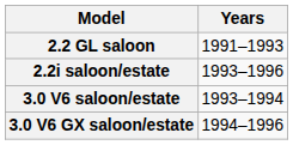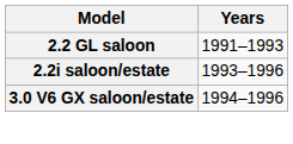 <table class="wikitable" style="text-align:center; font-size:102%;">
 <tr>
 <th>Model</th>
 <th>Years</th>
 </tr>
 <tr>
 <th>2.2 GL saloon</th>
 <td>1991–1993</td>
 </tr>
 <tr>
 <th>2.2i saloon/estate</th>
 <td>1993–1996</td>
 </tr>
 <tr>
-<th>3.0 V6 saloon/estate</th>
-<td>1993–1994</td>
-</tr>
-<tr>
 <th>3.0 V6 GX saloon/estate</th>
 <td>1994–1996</td>
 </tr>
 </table>
